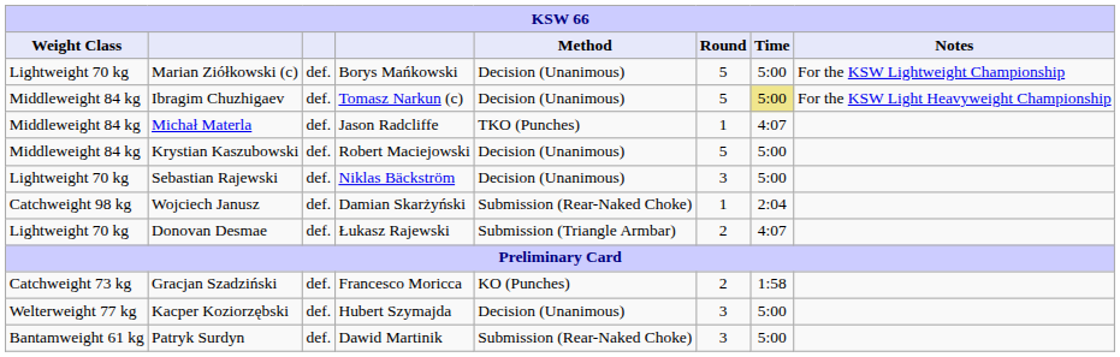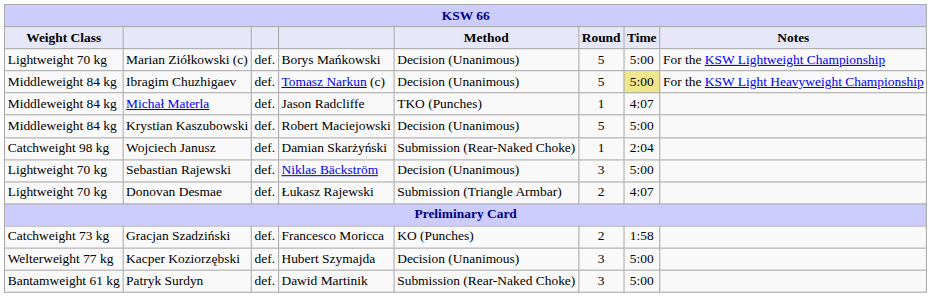 <table class="wikitable" style="font-size: 80%;">
 <tr>
 <th colspan="8" style="background-color: #ccf; color: #000080; text-align: center;"><strong>KSW 66</strong></th>
 </tr>
 <tr>
 <th colspan="1" style="background-color: #E6E8FA; color: #000000; text-align: center;">Weight Class</th>
 <th colspan="1" style="background-color: #E6E8FA; color: #000000; text-align: center;"></th>
 <th colspan="1" style="background-color: #E6E8FA; color: #000000; text-align: center;"></th>
 <th colspan="1" style="background-color: #E6E8FA; color: #000000; text-align: center;"></th>
 <th colspan="1" style="background-color: #E6E8FA; color: #000000; text-align: center;">Method</th>
 <th colspan="1" style="background-color: #E6E8FA; color: #000000; text-align: center;">Round</th>
 <th colspan="1" style="background-color: #E6E8FA; color: #000000; text-align: center;">Time</th>
 <th colspan="1" style="background-color: #E6E8FA; color: #000000; text-align: center;">Notes</th>
 </tr>
 <tr>
 <td>Lightweight 70 kg</td>
 <td> Marian Ziółkowski (c)</td>
 <td align=center>def.</td>
 <td> Borys Mańkowski</td>
 <td>Decision (Unanimous)</td>
 <td align=center>5</td>
 <td align=center>5:00</td>
 <td>For the <a href='#'>KSW Lightweight Championship</a></td>
 </tr>
 <tr>
 <td>Middleweight 84 kg</td>
 <td> Ibragim Chuzhigaev</td>
 <td align=center>def.</td>
 <td> <a href='#'>Tomasz Narkun</a> (c)</td>
 <td>Decision (Unanimous)</td>
 <td align=center>5</td>
 <td align=center style="background: khaki;">5:00</td>
 <td>For the <a href='#'>KSW Light Heavyweight Championship</a></td>
 </tr>
 <tr>
 <td>Middleweight 84 kg</td>
 <td> <a href='#'>Michał Materla</a></td>
 <td align=center>def.</td>
 <td> Jason Radcliffe</td>
 <td>TKO (Punches)</td>
 <td align=center>1</td>
 <td align=center>4:07</td>
 <td></td>
 </tr>
 <tr>
 <td>Middleweight 84 kg</td>
 <td> Krystian Kaszubowski</td>
 <td align=center>def.</td>
 <td> Robert Maciejowski</td>
 <td>Decision (Unanimous)</td>
 <td align=center>5</td>
 <td align=center>5:00</td>
 <td></td>
 </tr>
 <tr>
+<td>Catchweight 98 kg</td>
+<td> Wojciech Janusz</td>
+<td align=center>def.</td>
+<td> Damian Skarżyński</td>
+<td>Submission (Rear-Naked Choke)</td>
+<td align=center>1</td>
+<td align=center>2:04</td>
+<td></td>
+</tr>
+<tr>
 <td>Lightweight 70 kg</td>
 <td> Sebastian Rajewski</td>
 <td align=center>def.</td>
 <td> <a href='#'>Niklas Bäckström</a></td>
 <td>Decision (Unanimous)</td>
 <td align=center>3</td>
 <td align=center>5:00</td>
-<td></td>
-</tr>
-<tr>
-<td>Catchweight 98 kg</td>
-<td> Wojciech Janusz</td>
-<td align=center>def.</td>
-<td> Damian Skarżyński</td>
-<td>Submission (Rear-Naked Choke)</td>
-<td align=center>1</td>
-<td align=center>2:04</td>
 <td></td>
 </tr>
 <tr>
 <td>Lightweight 70 kg</td>
 <td> Donovan Desmae</td>
 <td align=center>def.</td>
 <td> Łukasz Rajewski</td>
 <td>Submission (Triangle Armbar)</td>
 <td align=center>2</td>
 <td align=center>4:07</td>
 <td></td>
 </tr>
 <tr>
 <th colspan="8" style="background-color: #ccf; color: #000080; text-align: center;"><strong>Preliminary Card</strong></th>
 </tr>
 <tr>
 <td>Catchweight 73 kg</td>
 <td> Gracjan Szadziński</td>
 <td align=center>def.</td>
 <td> Francesco Moricca</td>
 <td>KO (Punches)</td>
 <td align=center>2</td>
 <td align=center>1:58</td>
 <td></td>
 </tr>
 <tr>
 <td>Welterweight 77 kg</td>
 <td> Kacper Koziorzębski</td>
 <td align=center>def.</td>
 <td> Hubert Szymajda</td>
 <td>Decision (Unanimous)</td>
 <td align=center>3</td>
 <td align=center>5:00</td>
 <td></td>
 </tr>
 <tr>
 <td>Bantamweight 61 kg</td>
 <td> Patryk Surdyn</td>
 <td align=center>def.</td>
 <td> Dawid Martinik</td>
 <td>Submission (Rear-Naked Choke)</td>
 <td align=center>3</td>
 <td align=center>5:00</td>
 <td></td>
 </tr>
 </table>
